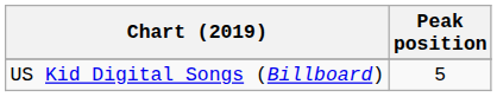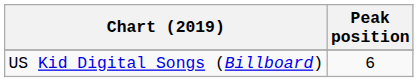 <table class="wikitable sortable">
 <tr>
 <th>Chart (2019)</th>
 <th>Peak <br> position</th>
 </tr>
 <tr>
 </tr>
 <tr>
 <td>US <a href='#'>Kid Digital Songs</a> (<em><a href='#'>Billboard</a></em>)</td>
-<td align="center">5</td>
+<td align="center">6</td>
 </tr>
 </table>
